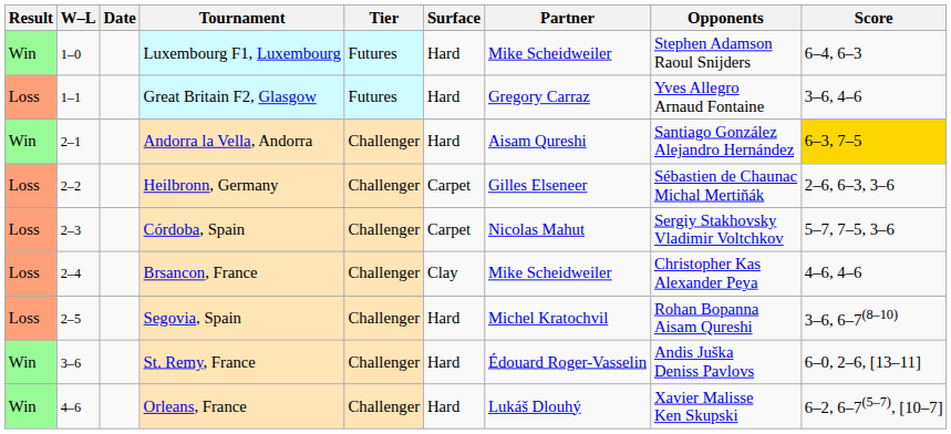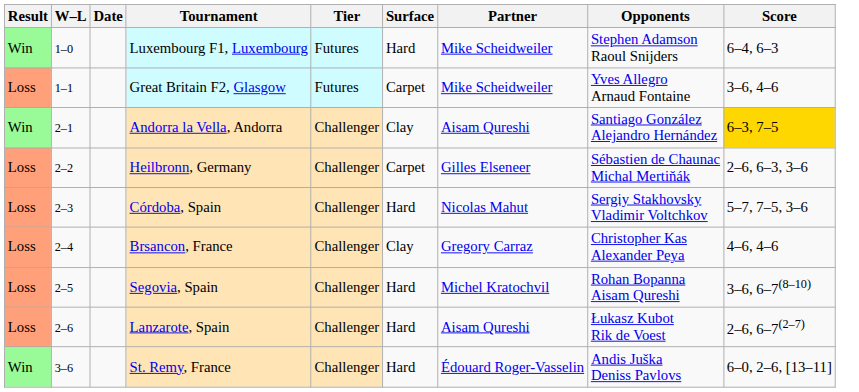 <table class="sortable wikitable">
 <tr>
 <th>Result</th>
 <th class="unsortable">W–L</th>
 <th>Date</th>
 <th>Tournament</th>
 <th>Tier</th>
 <th>Surface</th>
 <th>Partner</th>
 <th>Opponents</th>
 <th class="unsortable">Score</th>
 </tr>
 <tr>
 <td bgcolor=98FB98>Win</td>
 <td><small>1–0</small></td>
 <td></td>
 <td style="background:#cffcff;">Luxembourg F1, <a href='#'>Luxembourg</a></td>
 <td style="background:#cffcff;">Futures</td>
 <td>Hard</td>
 <td> <a href='#'>Mike Scheidweiler</a></td>
 <td> <a href='#'>Stephen Adamson</a> <br>  Raoul Snijders</td>
 <td>6–4, 6–3</td>
 </tr>
 <tr>
 <td bgcolor=FFA07A>Loss</td>
 <td><small>1–1</small></td>
 <td></td>
 <td style="background:#cffcff;">Great Britain F2, <a href='#'>Glasgow</a></td>
 <td style="background:#cffcff;">Futures</td>
-<td>Hard</td>
-<td> <a href='#'>Gregory Carraz</a></td>
+<td>Carpet</td>
+<td> <a href='#'>Mike Scheidweiler</a></td>
 <td> <a href='#'>Yves Allegro</a> <br>  Arnaud Fontaine</td>
 <td>3–6, 4–6</td>
 </tr>
 <tr>
 <td bgcolor=98FB98>Win</td>
 <td><small>2–1</small></td>
 <td></td>
 <td style="background:moccasin;"><a href='#'>Andorra la Vella</a>, Andorra</td>
 <td style="background:moccasin;">Challenger</td>
-<td>Hard</td>
+<td>Clay</td>
 <td> <a href='#'>Aisam Qureshi</a></td>
 <td> <a href='#'>Santiago González</a> <br>  <a href='#'>Alejandro Hernández</a></td>
 <td style="background: gold;">6–3, 7–5</td>
 </tr>
 <tr>
 <td bgcolor=FFA07A>Loss</td>
 <td><small>2–2</small></td>
 <td></td>
 <td style="background:moccasin;"><a href='#'>Heilbronn</a>, Germany</td>
 <td style="background:moccasin;">Challenger</td>
 <td>Carpet</td>
 <td> <a href='#'>Gilles Elseneer</a></td>
 <td> <a href='#'>Sébastien de Chaunac</a> <br>  <a href='#'>Michal Mertiňák</a></td>
 <td>2–6, 6–3, 3–6</td>
 </tr>
 <tr>
 <td bgcolor=FFA07A>Loss</td>
 <td><small>2–3</small></td>
 <td></td>
 <td style="background:moccasin;"><a href='#'>Córdoba</a>, Spain</td>
 <td style="background:moccasin;">Challenger</td>
-<td>Carpet</td>
+<td>Hard</td>
 <td> <a href='#'>Nicolas Mahut</a></td>
 <td> <a href='#'>Sergiy Stakhovsky</a> <br>  <a href='#'>Vladimir Voltchkov</a></td>
 <td>5–7, 7–5, 3–6</td>
 </tr>
 <tr>
 <td bgcolor=FFA07A>Loss</td>
 <td><small>2–4</small></td>
 <td></td>
 <td style="background:moccasin;"><a href='#'>Brsancon</a>, France</td>
 <td style="background:moccasin;">Challenger</td>
 <td>Clay</td>
-<td> <a href='#'>Mike Scheidweiler</a></td>
+<td> <a href='#'>Gregory Carraz</a></td>
 <td> <a href='#'>Christopher Kas</a> <br>  <a href='#'>Alexander Peya</a></td>
 <td>4–6, 4–6</td>
 </tr>
 <tr>
 <td bgcolor=FFA07A>Loss</td>
 <td><small>2–5</small></td>
 <td></td>
 <td style="background:moccasin;"><a href='#'>Segovia</a>, Spain</td>
 <td style="background:moccasin;">Challenger</td>
 <td>Hard</td>
 <td> <a href='#'>Michel Kratochvil</a></td>
 <td> <a href='#'>Rohan Bopanna</a> <br>  <a href='#'>Aisam Qureshi</a></td>
 <td>3–6, 6–7<sup>(8–10)</sup></td>
 </tr>
 <tr>
+<td bgcolor=FFA07A>Loss</td>
+<td><small>2–6</small></td>
+<td></td>
+<td style="background:moccasin;"><a href='#'>Lanzarote</a>, Spain</td>
+<td style="background:moccasin;">Challenger</td>
+<td>Hard</td>
+<td> <a href='#'>Aisam Qureshi</a></td>
+<td> <a href='#'>Łukasz Kubot</a> <br>  <a href='#'>Rik de Voest</a></td>
+<td>2–6, 6–7<sup>(2–7)</sup></td>
+</tr>
+<tr>
 <td bgcolor=98FB98>Win</td>
 <td><small>3–6</small></td>
 <td></td>
 <td style="background:moccasin;"><a href='#'>St. Remy</a>, France</td>
 <td style="background:moccasin;">Challenger</td>
 <td>Hard</td>
 <td> <a href='#'>Édouard Roger-Vasselin</a></td>
 <td> <a href='#'>Andis Juška</a> <br>  <a href='#'>Deniss Pavlovs</a></td>
 <td>6–0, 2–6, [13–11]</td>
 </tr>
-<tr>
-<td bgcolor=98FB98>Win</td>
-<td><small>4–6</small></td>
-<td></td>
-<td style="background:moccasin;"><a href='#'>Orleans</a>, France</td>
-<td style="background:moccasin;">Challenger</td>
-<td>Hard</td>
-<td> <a href='#'>Lukáš Dlouhý</a></td>
-<td> <a href='#'>Xavier Malisse</a> <br>  <a href='#'>Ken Skupski</a></td>
-<td>6–2, 6–7<sup>(5–7)</sup>, [10–7]</td>
-</tr>
 </table>
